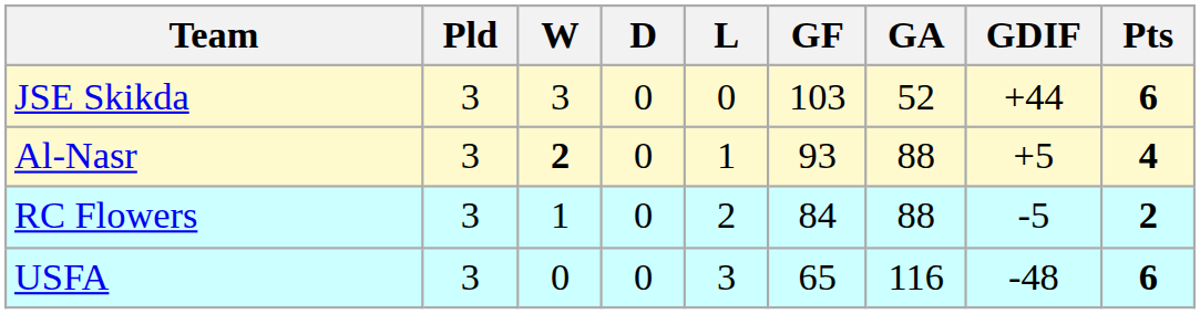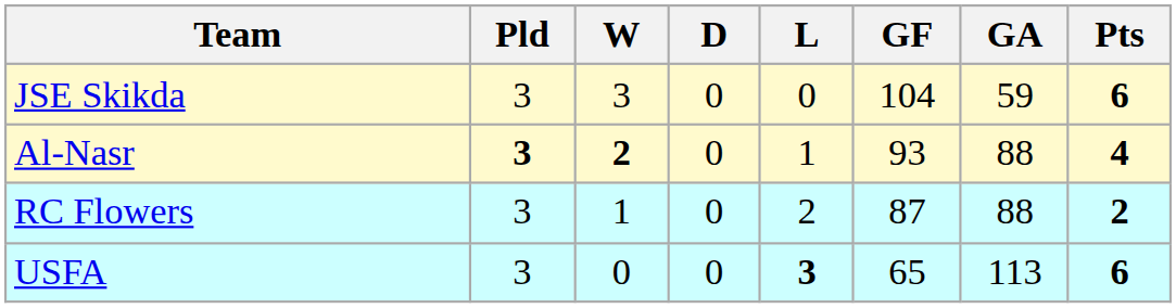 <table class=wikitable style="text-align:center" width=500>
 <tr>
 <th width=25%>Team</th>
 <th width=5%>Pld</th>
 <th width=5%>W</th>
 <th width=5%>D</th>
 <th width=5%>L</th>
 <th width=5%>GF</th>
 <th width=5%>GA</th>
-<th width=5%>GDIF</th>
 <th width=5%>Pts</th>
 </tr>
 <tr bgcolor=#fffacd>
 <td align="left"> <a href='#'>JSE Skikda</a></td>
 <td>3</td>
 <td>3</td>
 <td>0</td>
 <td>0</td>
-<td>103</td>
-<td>52</td>
-<td>+44</td>
+<td>104</td>
+<td>59</td>
 <td><strong>6</strong></td>
 </tr>
 <tr bgcolor=#fffacd>
 <td align="left"> <a href='#'>Al-Nasr</a></td>
-<td>3</td>
+<td><strong>3</strong></td>
 <td><strong>2</strong></td>
 <td>0</td>
 <td>1</td>
 <td>93</td>
 <td>88</td>
-<td>+5</td>
 <td><strong>4</strong></td>
 </tr>
 <tr bgcolor=#ccffff>
 <td align="left"> <a href='#'>RC Flowers</a></td>
 <td>3</td>
 <td>1</td>
 <td>0</td>
 <td>2</td>
-<td>84</td>
+<td>87</td>
 <td>88</td>
-<td>-5</td>
 <td><strong>2</strong></td>
 </tr>
 <tr bgcolor=#ccffff>
 <td align="left"> <a href='#'>USFA</a></td>
 <td>3</td>
 <td>0</td>
 <td>0</td>
-<td>3</td>
+<td><strong>3</strong></td>
 <td>65</td>
-<td>116</td>
-<td>-48</td>
+<td>113</td>
 <td><strong>6</strong></td>
 </tr>
 </table>
